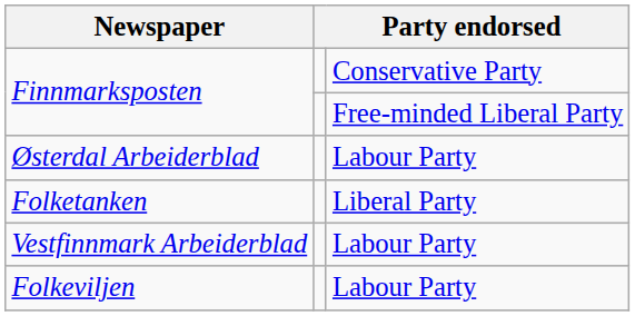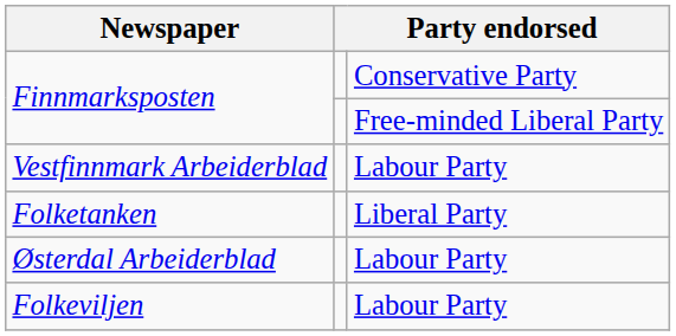 <table class="wikitable">
 <tr>
 <th>Newspaper</th>
 <th colspan=2>Party endorsed</th>
 </tr>
 <tr>
 <td rowspan="2"><em><a href='#'>Finnmarksposten</a></em></td>
 <td bgcolor=></td>
 <td><a href='#'>Conservative Party</a></td>
 </tr>
 <tr>
 <td bgcolor=></td>
 <td><a href='#'>Free-minded Liberal Party</a></td>
 </tr>
 <tr>
-<td><em><a href='#'>Østerdal Arbeiderblad</a></em></td>
+<td><em><a href='#'>Vestfinnmark Arbeiderblad</a></em></td>
 <td bgcolor=></td>
 <td><a href='#'>Labour Party</a></td>
 </tr>
 <tr>
 <td><em><a href='#'>Folketanken</a></em></td>
 <td bgcolor=></td>
 <td><a href='#'>Liberal Party</a></td>
 </tr>
 <tr>
-<td><em><a href='#'>Vestfinnmark Arbeiderblad</a></em></td>
+<td><em><a href='#'>Østerdal Arbeiderblad</a></em></td>
 <td bgcolor=></td>
 <td><a href='#'>Labour Party</a></td>
 </tr>
 <tr>
 <td><em><a href='#'>Folkeviljen</a></em></td>
 <td bgcolor=></td>
 <td><a href='#'>Labour Party</a></td>
 </tr>
 </table>
